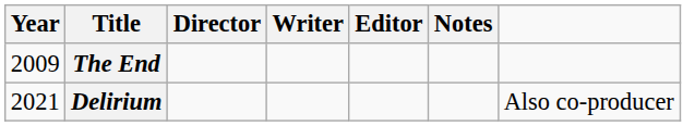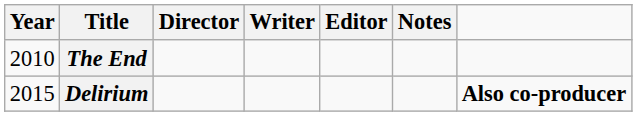 <table class="wikitable sortable plainrowheaders">
 <tr>
 <th scope="col">Year</th>
 <th scope="col">Title</th>
 <th scope="col">Director</th>
 <th scope="col">Writer</th>
 <th scope="col">Editor</th>
 <th class=unsortable>Notes</th>
 </tr>
 <tr>
-<td>2009</td>
+<td>2010</td>
 <th scope="row"><em>The End</em></th>
 <td></td>
 <td></td>
 <td></td>
 <td></td>
 <td></td>
 </tr>
 <tr>
-<td>2021</td>
+<td>2015</td>
 <th scope="row"><em>Delirium</em></th>
 <td></td>
 <td></td>
 <td></td>
 <td></td>
-<td>Also co-producer</td>
+<td><strong>Also co-producer</strong></td>
 </tr>
 </table>
